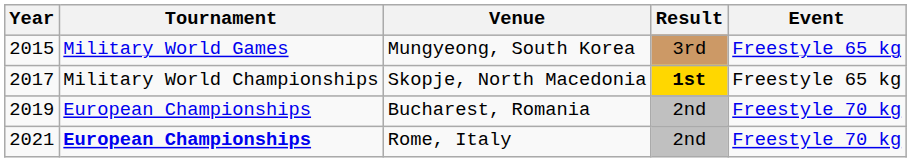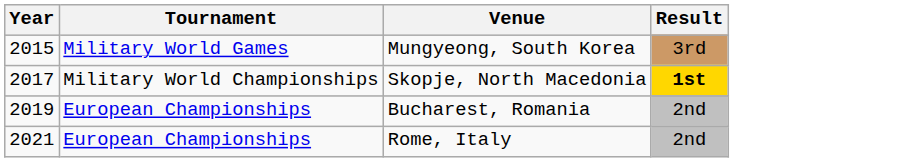 <table class="wikitable" style="font-size:95%;">
 <tr>
 <th>Year</th>
 <th>Tournament</th>
 <th>Venue</th>
 <th>Result</th>
-<th>Event</th>
 </tr>
 <tr>
 <td>2015</td>
 <td><a href='#'>Military World Games</a></td>
 <td> Mungyeong, South Korea</td>
 <td align="center" bgcolor="cc9966">3rd</td>
-<td><a href='#'>Freestyle 65 kg</a></td>
 </tr>
 <tr>
 <td>2017</td>
 <td>Military World Championships</td>
 <td> Skopje, North Macedonia</td>
 <td align="center" bgcolor="gold"><strong>1st</strong></td>
-<td 2016 Military World Championships>Freestyle 65 kg</td>
 </tr>
 <tr>
 <td>2019</td>
 <td><a href='#'>European Championships</a></td>
 <td> Bucharest, Romania</td>
 <td align="center" bgcolor="silver">2nd</td>
-<td><a href='#'>Freestyle 70 kg</a></td>
 </tr>
 <tr>
 <td>2021</td>
-<td><strong><a href='#'>European Championships</a></strong></td>
+<td><a href='#'>European Championships</a></td>
 <td> Rome, Italy</td>
 <td align="center" bgcolor="silver">2nd</td>
-<td><a href='#'>Freestyle 70 kg</a></td>
 </tr>
 </table>
